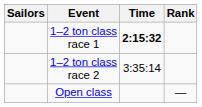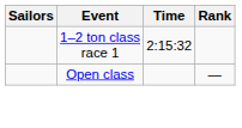 <table class=wikitable>
 <tr>
 <th>Sailors</th>
 <th>Event</th>
 <th>Time</th>
 <th>Rank</th>
 </tr>
 <tr align=center>
 <td align=left><strong></strong></td>
 <td><a href='#'>1–2 ton class</a> <br> race 1</td>
-<td><strong>2:15:32</strong></td>
-<td></td>
-</tr>
-<tr align=center>
-<td align=left><strong></strong></td>
-<td><a href='#'>1–2 ton class</a> <br> race 2</td>
-<td>3:35:14</td>
+<td>2:15:32</td>
 <td></td>
 </tr>
 <tr align=center>
 <td align=left></td>
 <td><a href='#'>Open class</a></td>
 <td></td>
 <td>—</td>
 </tr>
 </table>
